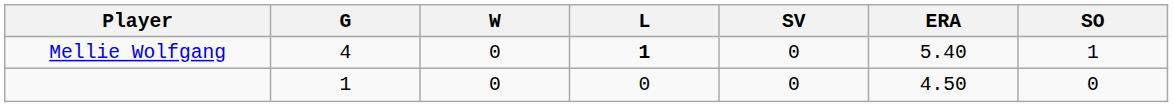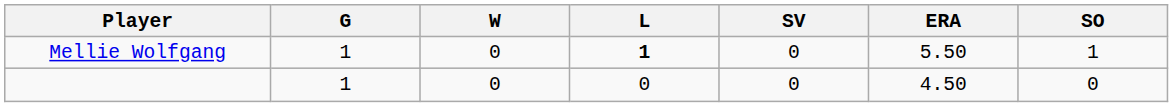 <table class="wikitable sortable">
 <tr>
 <th bgcolor="#DDDDFF" width="16%">Player</th>
 <th bgcolor="#DDDDFF" width="9%">G</th>
 <th bgcolor="#DDDDFF" width="9%">W</th>
 <th bgcolor="#DDDDFF" width="9%">L</th>
 <th bgcolor="#DDDDFF" width="9%">SV</th>
 <th bgcolor="#DDDDFF" width="9%">ERA</th>
 <th bgcolor="#DDDDFF" width="9%">SO</th>
 </tr>
 <tr align="center">
 <td><a href='#'>Mellie Wolfgang</a></td>
-<td>4</td>
+<td>1</td>
 <td>0</td>
 <td><strong>1</strong></td>
 <td>0</td>
-<td>5.40</td>
+<td>5.50</td>
 <td>1</td>
 </tr>
 <tr align=center>
 <td></td>
 <td>1</td>
 <td>0</td>
 <td>0</td>
 <td>0</td>
 <td>4.50</td>
 <td>0</td>
 </tr>
 </table>
